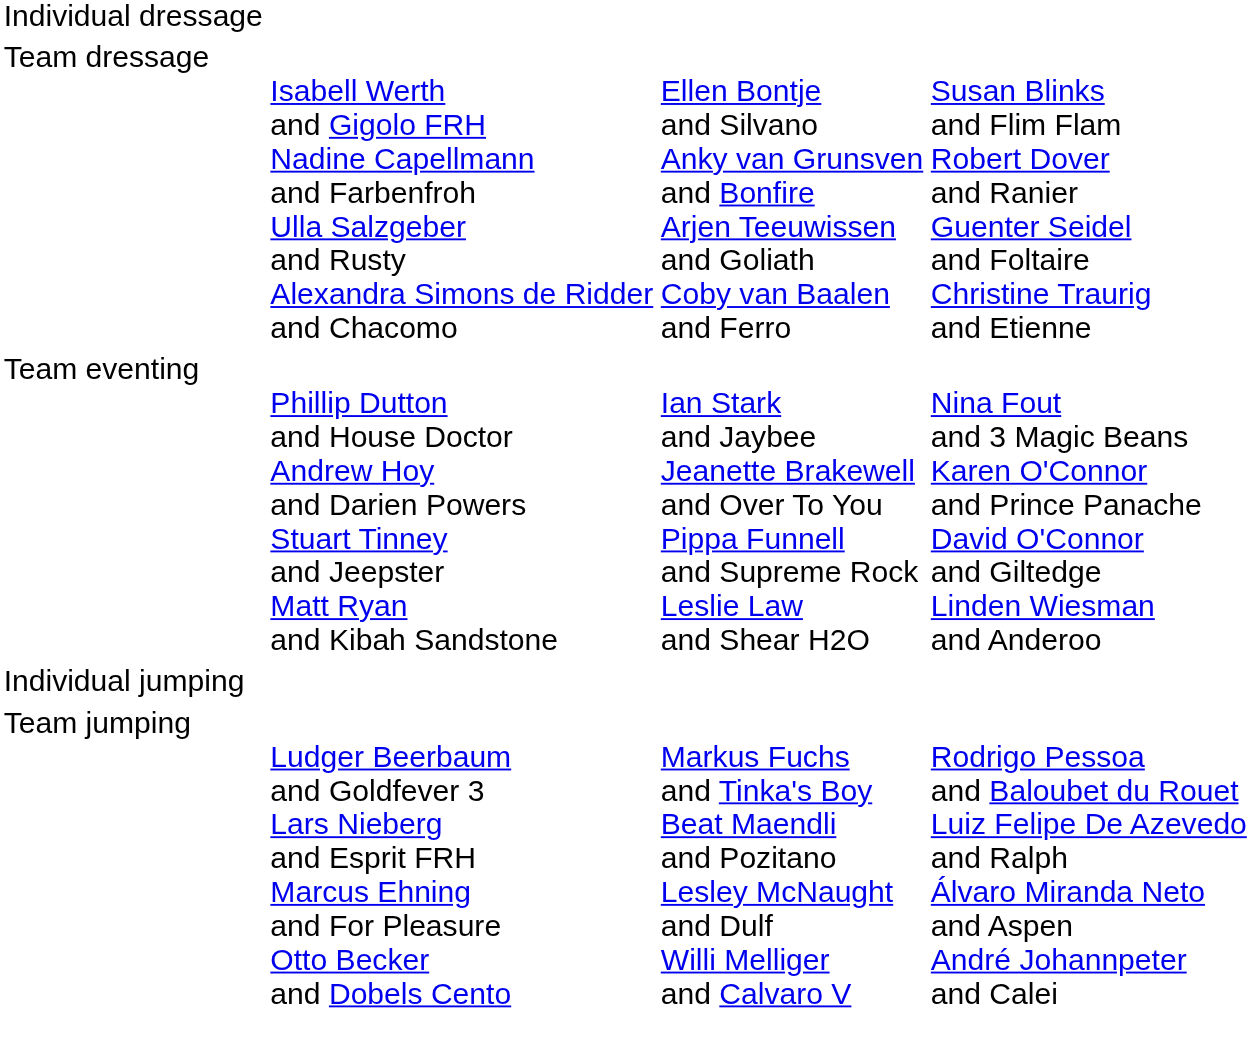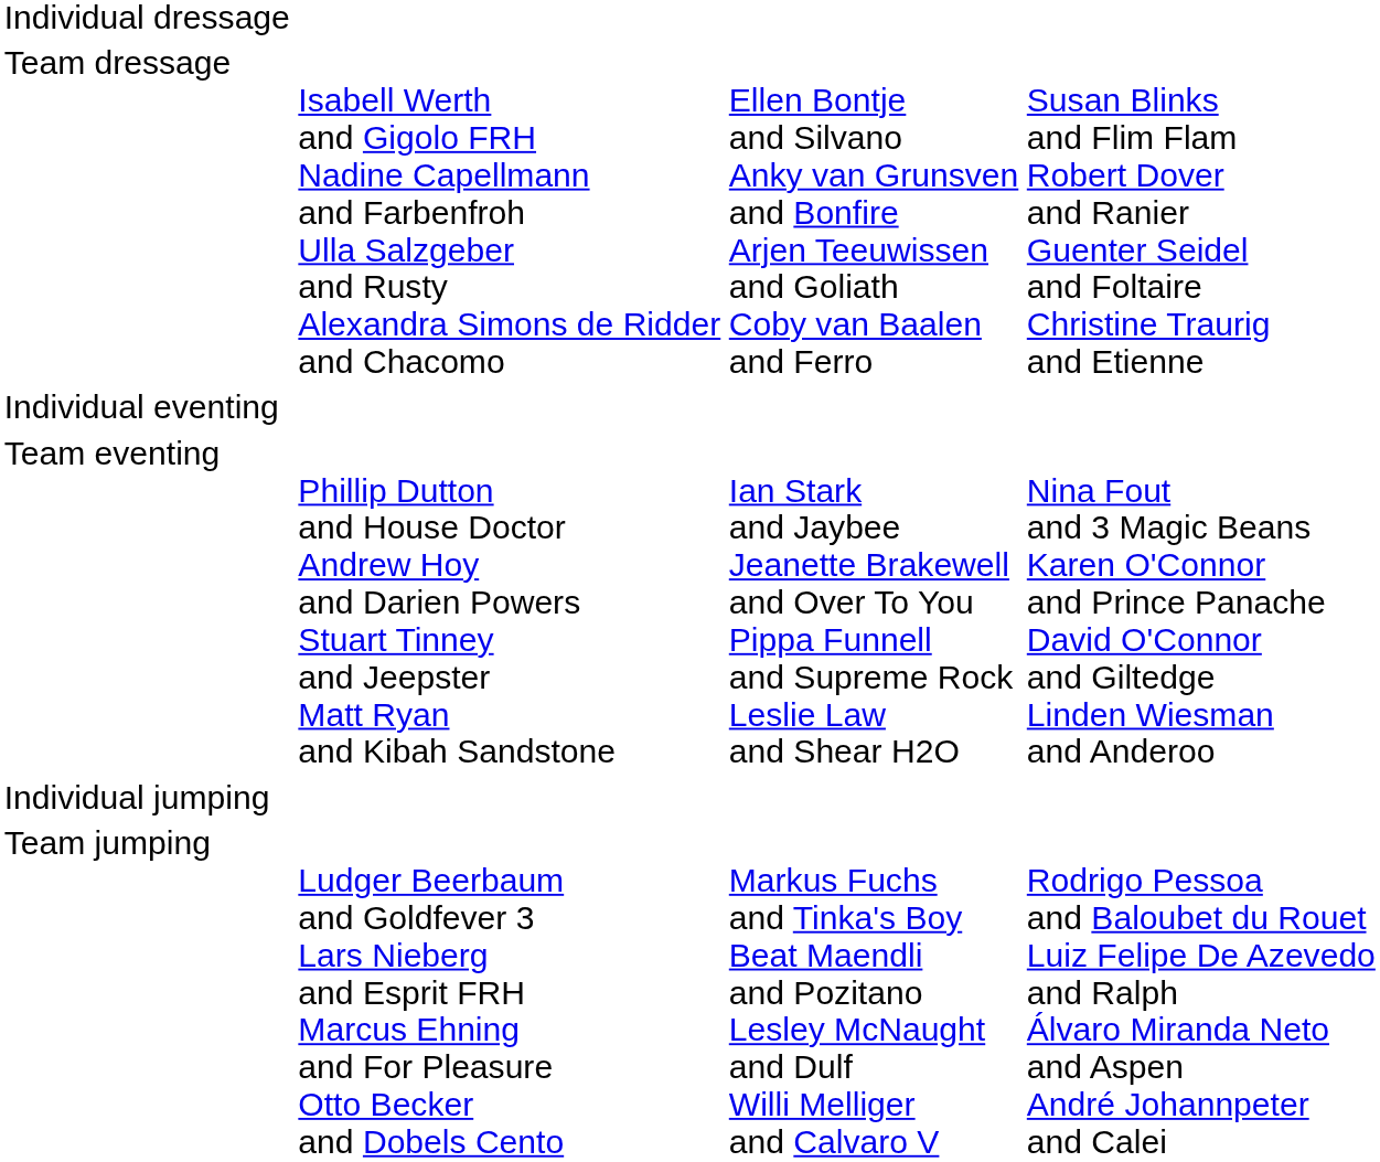 <table>
 <tr>
 <td>Individual dressage<br></td>
 <td></td>
 <td></td>
 <td></td>
 </tr>
 <tr valign="top">
 <td>Team dressage<br></td>
 <td><br><a href='#'>Isabell Werth</a> <br> and <a href='#'>Gigolo FRH</a> <br> <a href='#'>Nadine Capellmann</a> <br> and Farbenfroh <br><a href='#'>Ulla Salzgeber</a> <br> and Rusty <br> <a href='#'>Alexandra Simons de Ridder</a> <br> and Chacomo</td>
 <td><br><a href='#'>Ellen Bontje</a> <br> and Silvano <br> <a href='#'>Anky van Grunsven</a> <br> and <a href='#'>Bonfire</a> <br><a href='#'>Arjen Teeuwissen</a> <br> and Goliath<br><a href='#'>Coby van Baalen</a> <br> and Ferro</td>
 <td><br><a href='#'>Susan Blinks</a> <br> and Flim Flam <br> <a href='#'>Robert Dover</a> <br> and Ranier <br> <a href='#'>Guenter Seidel</a> <br> and Foltaire <br> <a href='#'>Christine Traurig</a> <br> and Etienne</td>
+</tr>
+<tr>
+<td>Individual eventing <br></td>
+<td></td>
+<td></td>
+<td></td>
 </tr>
 <tr valign="top">
 <td>Team eventing <br></td>
 <td><br><a href='#'>Phillip Dutton</a> <br> and House Doctor<br> <a href='#'>Andrew Hoy</a> <br> and Darien Powers<br><a href='#'>Stuart Tinney</a> <br> and Jeepster<br><a href='#'>Matt Ryan</a> <br> and Kibah Sandstone</td>
 <td><br><a href='#'>Ian Stark</a> <br> and Jaybee<br> <a href='#'>Jeanette Brakewell</a> <br> and Over To You<br><a href='#'>Pippa Funnell</a> <br> and Supreme Rock<br><a href='#'>Leslie Law</a> <br> and Shear H2O</td>
 <td><br><a href='#'>Nina Fout</a> <br> and 3 Magic Beans<br><a href='#'>Karen O'Connor</a> <br> and Prince Panache<br><a href='#'>David O'Connor</a> <br> and Giltedge<br><a href='#'>Linden Wiesman</a> <br> and Anderoo</td>
 </tr>
 <tr>
 <td>Individual jumping<br></td>
 <td></td>
 <td></td>
 <td></td>
 </tr>
 <tr valign="top">
 <td>Team jumping<br></td>
 <td><br><a href='#'>Ludger Beerbaum</a> <br> and Goldfever 3<br><a href='#'>Lars Nieberg</a> <br> and Esprit FRH<br><a href='#'>Marcus Ehning</a> <br> and For Pleasure<br><a href='#'>Otto Becker</a> <br> and <a href='#'>Dobels Cento</a></td>
 <td valign=top><br><a href='#'>Markus Fuchs</a> <br> and <a href='#'>Tinka's Boy</a> <br><a href='#'>Beat Maendli</a> <br> and Pozitano<br><a href='#'>Lesley McNaught</a> <br> and Dulf<br><a href='#'>Willi Melliger</a> <br> and <a href='#'>Calvaro V</a></td>
 <td><br><a href='#'>Rodrigo Pessoa</a> <br> and <a href='#'>Baloubet du Rouet</a><br><a href='#'>Luiz Felipe De Azevedo</a> <br> and Ralph<br><a href='#'>Álvaro Miranda Neto</a> <br> and Aspen<br><a href='#'>André Johannpeter</a> <br> and Calei</td>
 </tr>
 </table>
